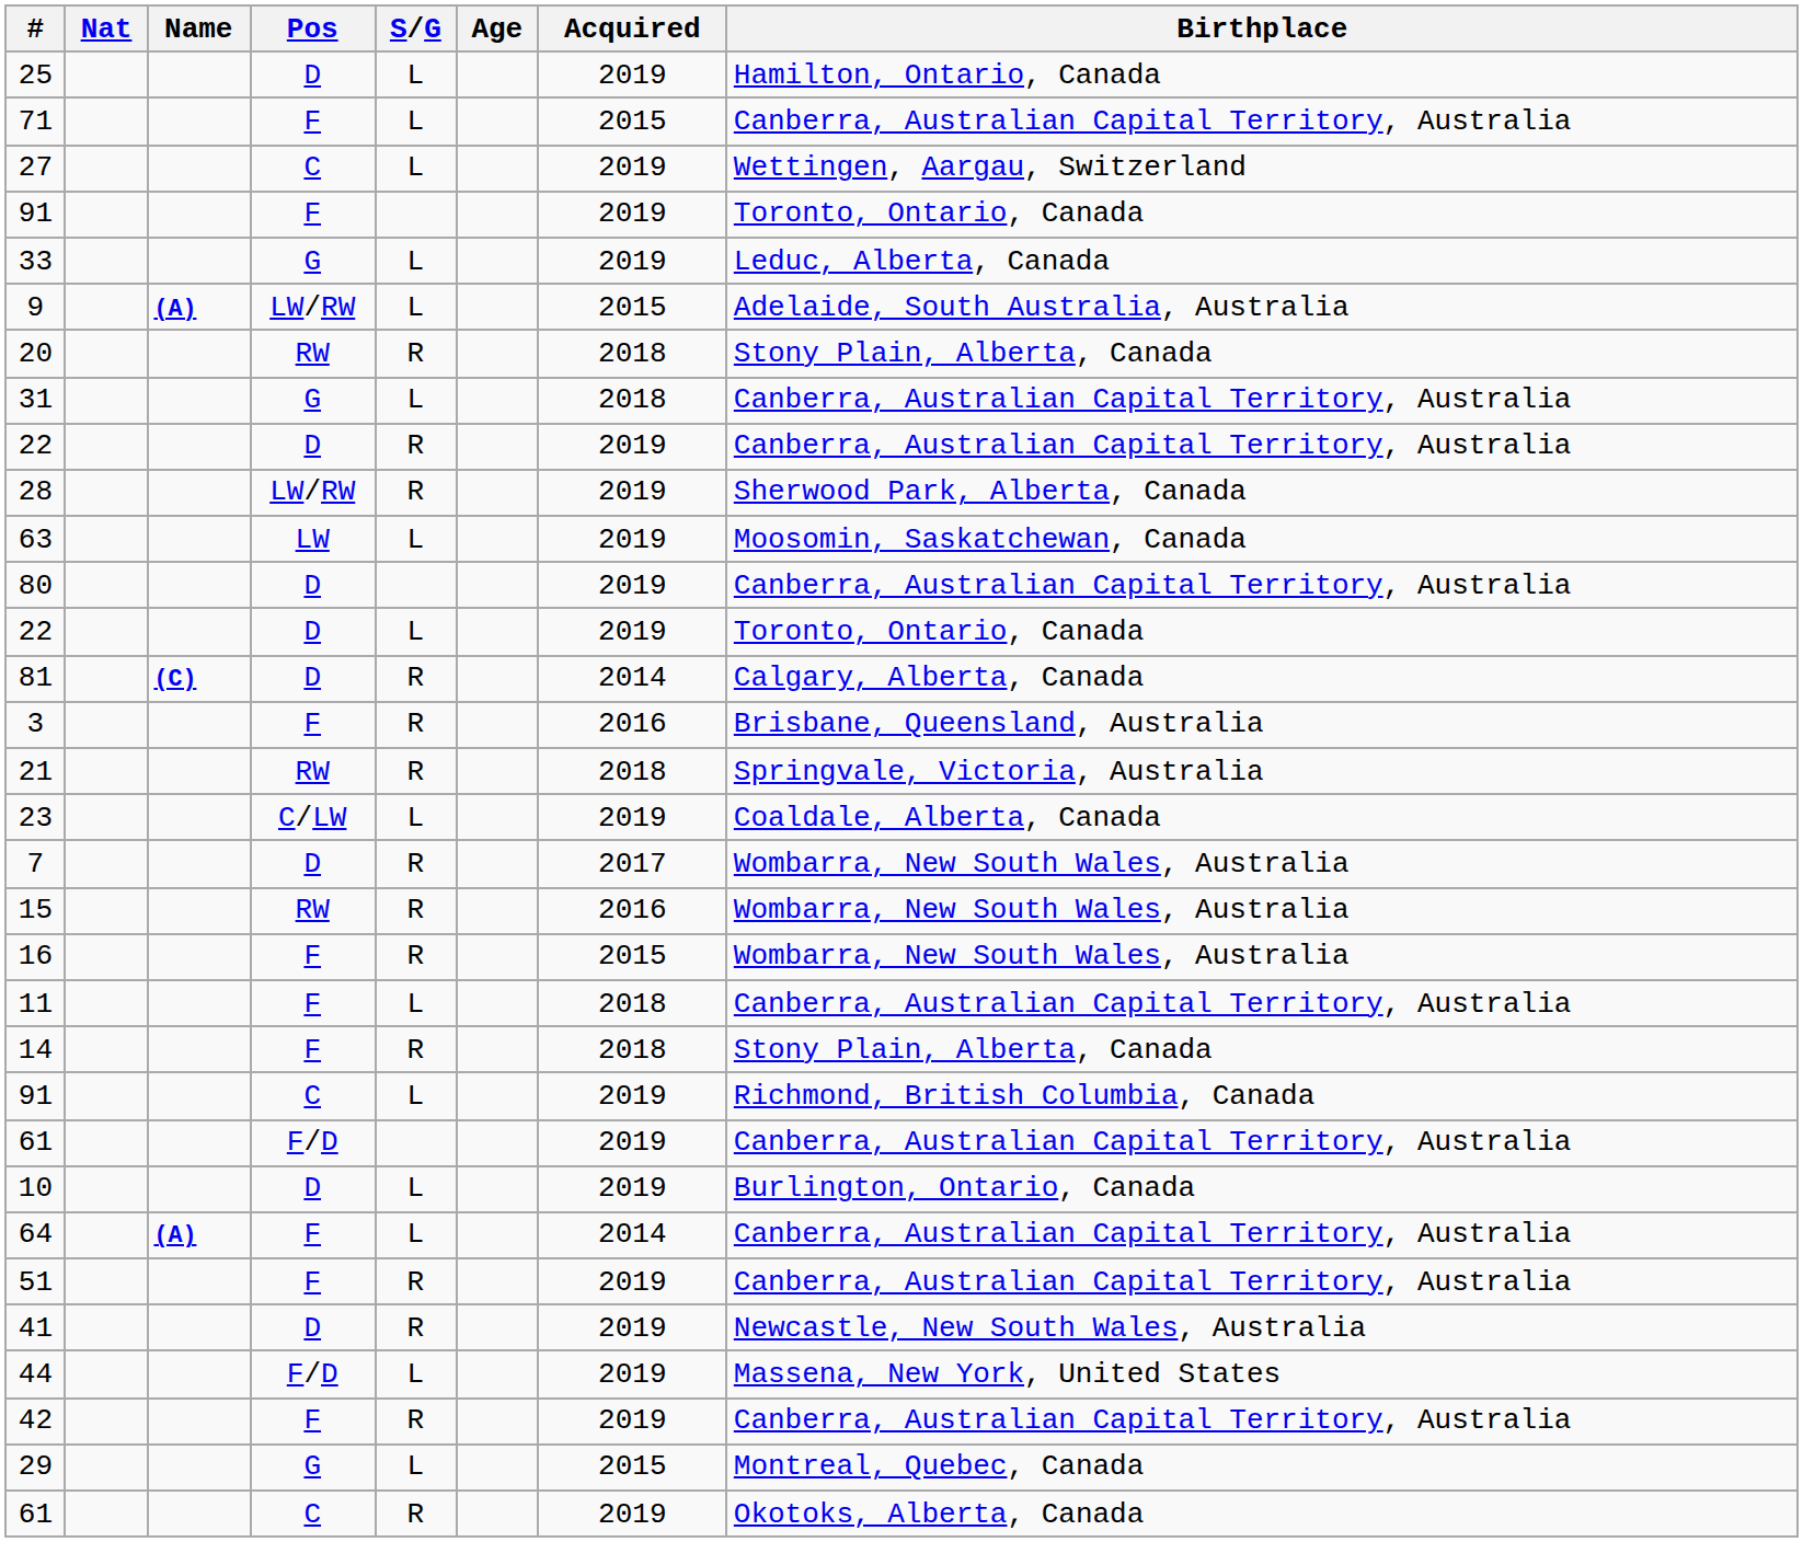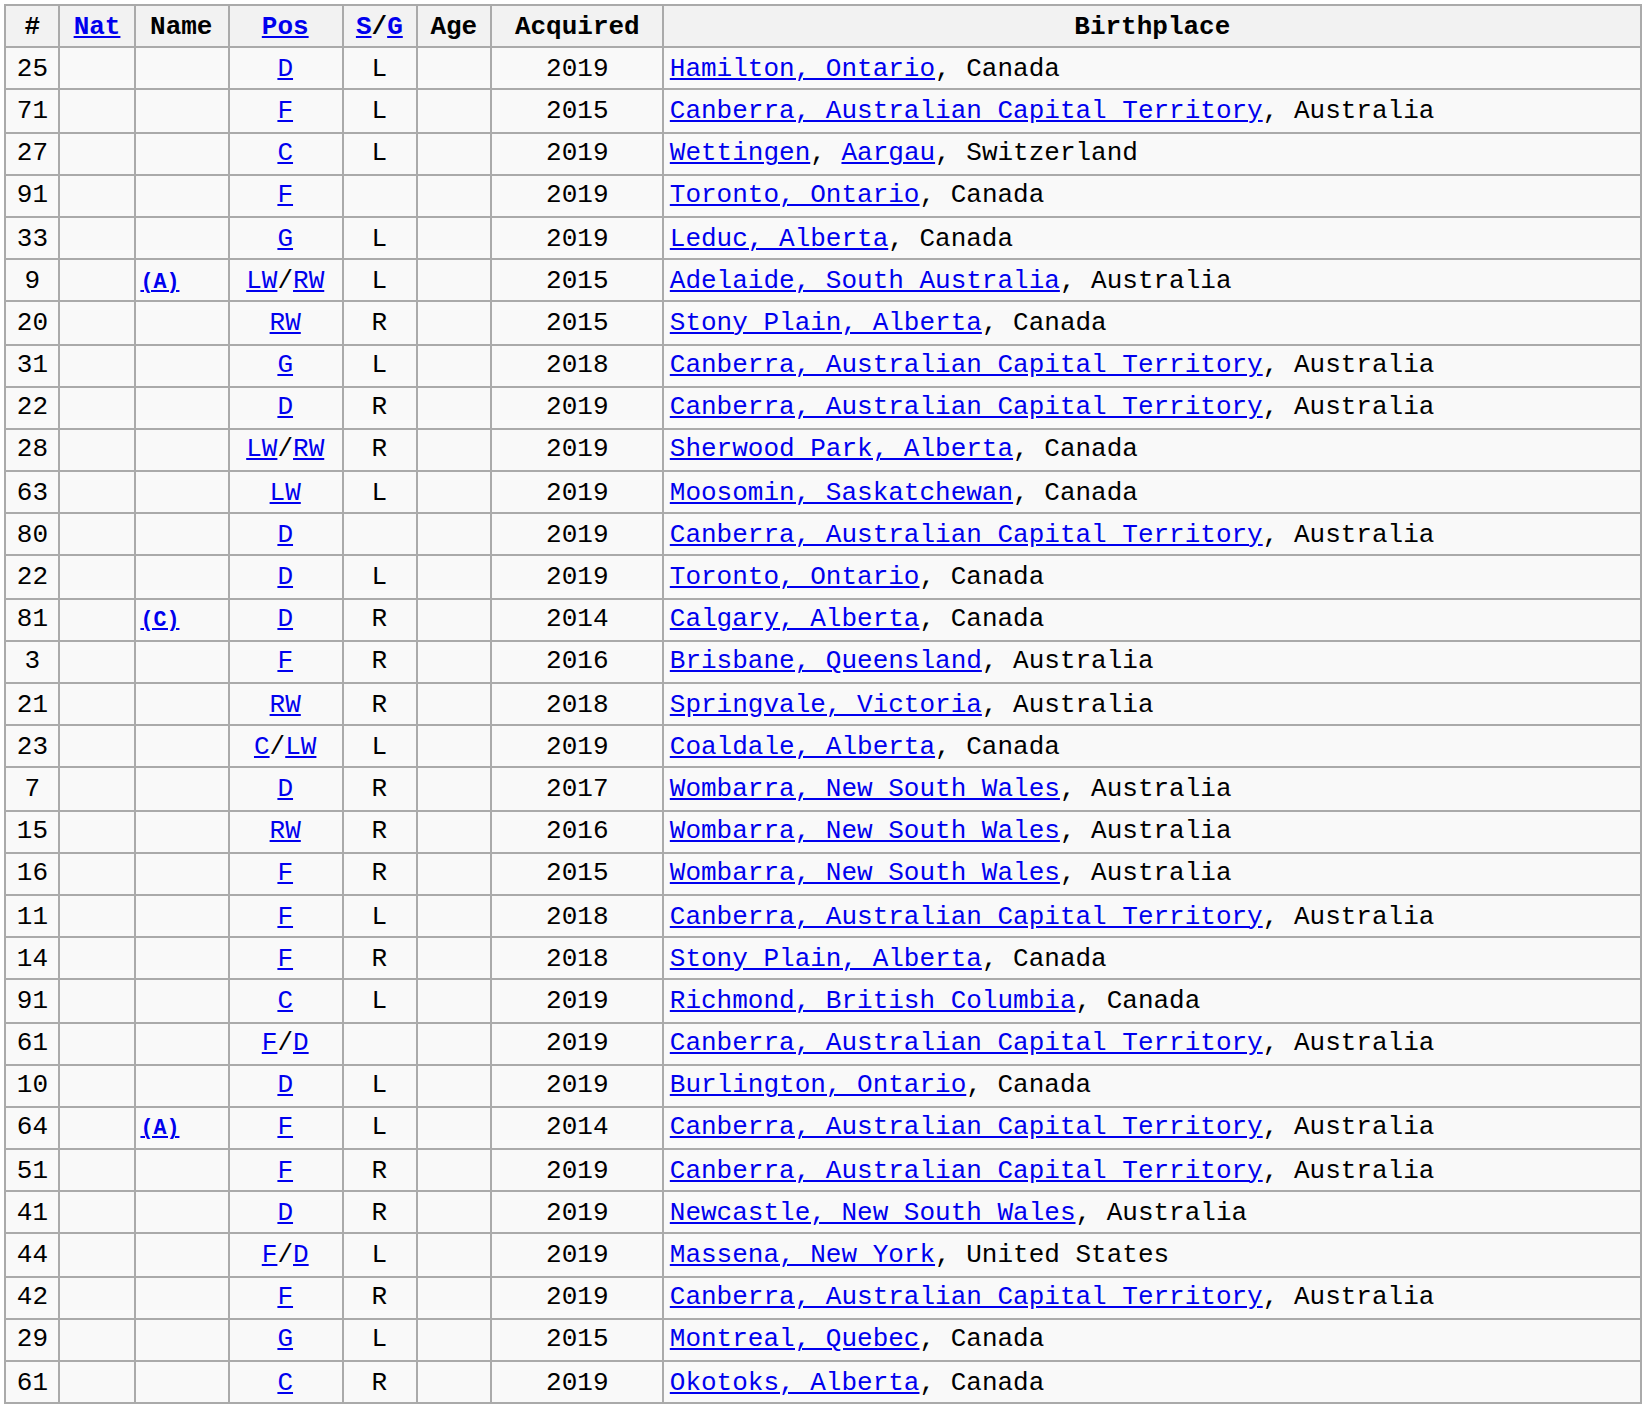 <table class="wikitable sortable" style="width:63em; text-align: center">
 <tr>
 <th>#</th>
 <th><a href='#'>Nat</a></th>
 <th>Name</th>
 <th><a href='#'>Pos</a></th>
 <th><a href='#'>S</a>/<a href='#'>G</a></th>
 <th>Age</th>
 <th>Acquired</th>
 <th>Birthplace</th>
 </tr>
 <tr>
 <td>25</td>
 <td></td>
 <td align="left"></td>
 <td><a href='#'>D</a></td>
 <td>L</td>
 <td></td>
 <td>2019</td>
 <td align="left"><a href='#'>Hamilton, Ontario</a>, Canada</td>
 </tr>
 <tr>
 <td>71</td>
 <td></td>
 <td align="left"></td>
 <td><a href='#'>F</a></td>
 <td>L</td>
 <td></td>
 <td>2015</td>
 <td align="left"><a href='#'>Canberra, Australian Capital Territory</a>, Australia</td>
 </tr>
 <tr>
 <td>27</td>
 <td></td>
 <td align="left"></td>
 <td><a href='#'>C</a></td>
 <td>L</td>
 <td></td>
 <td>2019</td>
 <td align="left"><a href='#'>Wettingen</a>, <a href='#'>Aargau</a>, Switzerland</td>
 </tr>
 <tr>
 <td>91</td>
 <td></td>
 <td align="left"></td>
 <td><a href='#'>F</a></td>
 <td></td>
 <td></td>
 <td>2019</td>
 <td align="left"><a href='#'>Toronto, Ontario</a>, Canada</td>
 </tr>
 <tr>
 <td>33</td>
 <td></td>
 <td align="left"></td>
 <td><a href='#'>G</a></td>
 <td>L</td>
 <td></td>
 <td>2019</td>
 <td align="left"><a href='#'>Leduc, Alberta</a>, Canada</td>
 </tr>
 <tr>
 <td>9</td>
 <td></td>
 <td align="left"> <small><a href='#'><strong>(A)</strong></a></small></td>
 <td><a href='#'>LW</a>/<a href='#'>RW</a></td>
 <td>L</td>
 <td></td>
 <td>2015</td>
 <td align="left"><a href='#'>Adelaide, South Australia</a>, Australia</td>
 </tr>
 <tr>
 <td>20</td>
 <td></td>
 <td align="left"></td>
 <td><a href='#'>RW</a></td>
 <td>R</td>
 <td></td>
-<td>2018</td>
+<td>2015</td>
 <td align="left"><a href='#'>Stony Plain, Alberta</a>, Canada</td>
 </tr>
 <tr>
 <td>31</td>
 <td></td>
 <td align="left"></td>
 <td><a href='#'>G</a></td>
 <td>L</td>
 <td></td>
 <td>2018</td>
 <td align="left"><a href='#'>Canberra, Australian Capital Territory</a>, Australia</td>
 </tr>
 <tr>
 <td>22</td>
 <td></td>
 <td align="left"></td>
 <td><a href='#'>D</a></td>
 <td>R</td>
 <td></td>
 <td>2019</td>
 <td align="left"><a href='#'>Canberra, Australian Capital Territory</a>, Australia</td>
 </tr>
 <tr>
 <td>28</td>
 <td></td>
 <td align="left"></td>
 <td><a href='#'>LW</a>/<a href='#'>RW</a></td>
 <td>R</td>
 <td></td>
 <td>2019</td>
 <td align="left"><a href='#'>Sherwood Park, Alberta</a>, Canada</td>
 </tr>
 <tr>
 <td>63</td>
 <td></td>
 <td align="left"></td>
 <td><a href='#'>LW</a></td>
 <td>L</td>
 <td></td>
 <td>2019</td>
 <td align="left"><a href='#'>Moosomin, Saskatchewan</a>, Canada</td>
 </tr>
 <tr>
 <td>80</td>
 <td></td>
 <td align="left"></td>
 <td><a href='#'>D</a></td>
 <td></td>
 <td></td>
 <td>2019</td>
 <td align="left"><a href='#'>Canberra, Australian Capital Territory</a>, Australia</td>
 </tr>
 <tr>
 <td>22</td>
 <td></td>
 <td align="left"></td>
 <td><a href='#'>D</a></td>
 <td>L</td>
 <td></td>
 <td>2019</td>
 <td align="left"><a href='#'>Toronto, Ontario</a>, Canada</td>
 </tr>
 <tr>
 <td>81</td>
 <td></td>
 <td align="left"> <small><a href='#'><strong>(C)</strong></a></small></td>
 <td><a href='#'>D</a></td>
 <td>R</td>
 <td></td>
 <td>2014</td>
 <td align="left"><a href='#'>Calgary, Alberta</a>, Canada</td>
 </tr>
 <tr>
 <td>3</td>
 <td></td>
 <td align="left"></td>
 <td><a href='#'>F</a></td>
 <td>R</td>
 <td></td>
 <td>2016</td>
 <td align="left"><a href='#'>Brisbane, Queensland</a>, Australia</td>
 </tr>
 <tr>
 <td>21</td>
 <td></td>
 <td align="left"></td>
 <td><a href='#'>RW</a></td>
 <td>R</td>
 <td></td>
 <td>2018</td>
 <td align="left"><a href='#'>Springvale, Victoria</a>, Australia</td>
 </tr>
 <tr>
 <td>23</td>
 <td></td>
 <td align="left"></td>
 <td><a href='#'>C</a>/<a href='#'>LW</a></td>
 <td>L</td>
 <td></td>
 <td>2019</td>
 <td align="left"><a href='#'>Coaldale, Alberta</a>, Canada</td>
 </tr>
 <tr>
 <td>7</td>
 <td></td>
 <td align="left"></td>
 <td><a href='#'>D</a></td>
 <td>R</td>
 <td></td>
 <td>2017</td>
 <td align="left"><a href='#'>Wombarra, New South Wales</a>, Australia</td>
 </tr>
 <tr>
 <td>15</td>
 <td></td>
 <td align="left"></td>
 <td><a href='#'>RW</a></td>
 <td>R</td>
 <td></td>
 <td>2016</td>
 <td align="left"><a href='#'>Wombarra, New South Wales</a>, Australia</td>
 </tr>
 <tr>
 <td>16</td>
 <td></td>
 <td align="left"></td>
 <td><a href='#'>F</a></td>
 <td>R</td>
 <td></td>
 <td>2015</td>
 <td align="left"><a href='#'>Wombarra, New South Wales</a>, Australia</td>
 </tr>
 <tr>
 <td>11</td>
 <td></td>
 <td align="left"></td>
 <td><a href='#'>F</a></td>
 <td>L</td>
 <td></td>
 <td>2018</td>
 <td align="left"><a href='#'>Canberra, Australian Capital Territory</a>, Australia</td>
 </tr>
 <tr>
 <td>14</td>
 <td></td>
 <td align="left"></td>
 <td><a href='#'>F</a></td>
 <td>R</td>
 <td></td>
 <td>2018</td>
 <td align="left"><a href='#'>Stony Plain, Alberta</a>, Canada</td>
 </tr>
 <tr>
 <td>91</td>
 <td></td>
 <td align="left"></td>
 <td><a href='#'>C</a></td>
 <td>L</td>
 <td></td>
 <td>2019</td>
 <td align="left"><a href='#'>Richmond, British Columbia</a>, Canada</td>
 </tr>
 <tr>
 <td>61</td>
 <td></td>
 <td align="left"></td>
 <td><a href='#'>F</a>/<a href='#'>D</a></td>
 <td></td>
 <td></td>
 <td>2019</td>
 <td align="left"><a href='#'>Canberra, Australian Capital Territory</a>, Australia</td>
 </tr>
 <tr>
 <td>10</td>
 <td></td>
 <td align="left"></td>
 <td><a href='#'>D</a></td>
 <td>L</td>
 <td></td>
 <td>2019</td>
 <td align="left"><a href='#'>Burlington, Ontario</a>, Canada</td>
 </tr>
 <tr>
 <td>64</td>
 <td></td>
 <td align="left"> <small><a href='#'><strong>(A)</strong></a></small></td>
 <td><a href='#'>F</a></td>
 <td>L</td>
 <td></td>
 <td>2014</td>
 <td align="left"><a href='#'>Canberra, Australian Capital Territory</a>, Australia</td>
 </tr>
 <tr>
 <td>51</td>
 <td></td>
 <td align="left"></td>
 <td><a href='#'>F</a></td>
 <td>R</td>
 <td></td>
 <td>2019</td>
 <td align="left"><a href='#'>Canberra, Australian Capital Territory</a>, Australia</td>
 </tr>
 <tr>
 <td>41</td>
 <td></td>
 <td align="left"></td>
 <td><a href='#'>D</a></td>
 <td>R</td>
 <td></td>
 <td>2019</td>
 <td align="left"><a href='#'>Newcastle, New South Wales</a>, Australia</td>
 </tr>
 <tr>
 <td>44</td>
 <td></td>
 <td align="left"></td>
 <td><a href='#'>F</a>/<a href='#'>D</a></td>
 <td>L</td>
 <td></td>
 <td>2019</td>
 <td align="left"><a href='#'>Massena, New York</a>, United States</td>
 </tr>
 <tr>
 <td>42</td>
 <td></td>
 <td align="left"></td>
 <td><a href='#'>F</a></td>
 <td>R</td>
 <td></td>
 <td>2019</td>
 <td align="left"><a href='#'>Canberra, Australian Capital Territory</a>, Australia</td>
 </tr>
 <tr>
 <td>29</td>
 <td></td>
 <td align="left"></td>
 <td><a href='#'>G</a></td>
 <td>L</td>
 <td></td>
 <td>2015</td>
 <td align="left"><a href='#'>Montreal, Quebec</a>, Canada</td>
 </tr>
 <tr>
 <td>61</td>
 <td></td>
 <td align="left"></td>
 <td><a href='#'>C</a></td>
 <td>R</td>
 <td></td>
 <td>2019</td>
 <td align="left"><a href='#'>Okotoks, Alberta</a>, Canada</td>
 </tr>
 </table>
